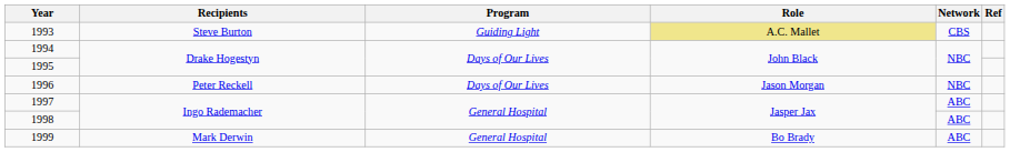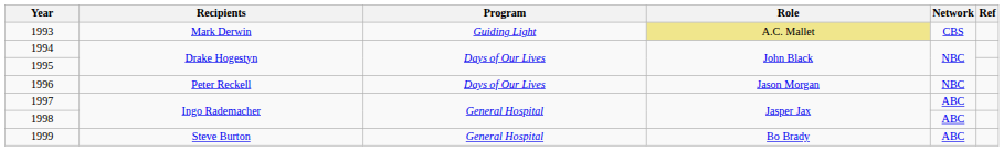 <table class="wikitable" style="text-align: center">
 <tr>
 <th width="100">Year</th>
 <th width="400">Recipients</th>
 <th width="400">Program</th>
 <th width="400">Role</th>
 <th width="40">Network</th>
 <th width="4"'>Ref</th>
 </tr>
 <tr>
 <td>1993</td>
-<td><a href='#'>Steve Burton</a></td>
+<td><a href='#'>Mark Derwin</a></td>
 <td><em><a href='#'>Guiding Light</a></em></td>
 <td style="background: khaki;">A.C. Mallet</td>
 <td><a href='#'>CBS</a></td>
 <td></td>
 </tr>
 <tr>
 <td>1994</td>
 <td rowspan="2"><a href='#'>Drake Hogestyn</a></td>
 <td rowspan="2"><em><a href='#'>Days of Our Lives</a></em></td>
 <td rowspan="2"><a href='#'>John Black</a></td>
 <td rowspan="2"><a href='#'>NBC</a></td>
 <td></td>
 </tr>
 <tr>
 <td>1995</td>
 <td></td>
 </tr>
 <tr>
 <td>1996</td>
 <td><a href='#'>Peter Reckell</a></td>
 <td><em><a href='#'>Days of Our Lives</a></em></td>
 <td><a href='#'>Jason Morgan</a></td>
 <td><a href='#'>NBC</a></td>
 <td></td>
 </tr>
 <tr>
 <td>1997</td>
 <td rowspan="2"><a href='#'>Ingo Rademacher</a></td>
 <td rowspan="2"><em><a href='#'>General Hospital</a></em></td>
 <td rowspan="2"><a href='#'>Jasper Jax</a></td>
 <td><a href='#'>ABC</a></td>
 <td></td>
 </tr>
 <tr>
 <td>1998</td>
 <td><a href='#'>ABC</a></td>
 <td></td>
 </tr>
 <tr>
 <td>1999</td>
-<td><a href='#'>Mark Derwin</a></td>
+<td><a href='#'>Steve Burton</a></td>
 <td><em><a href='#'>General Hospital</a></em></td>
 <td><a href='#'>Bo Brady</a></td>
 <td><a href='#'>ABC</a></td>
 <td></td>
 </tr>
 </table>
